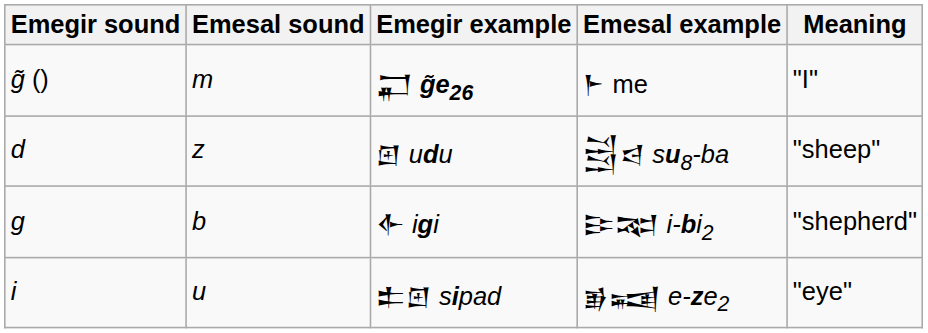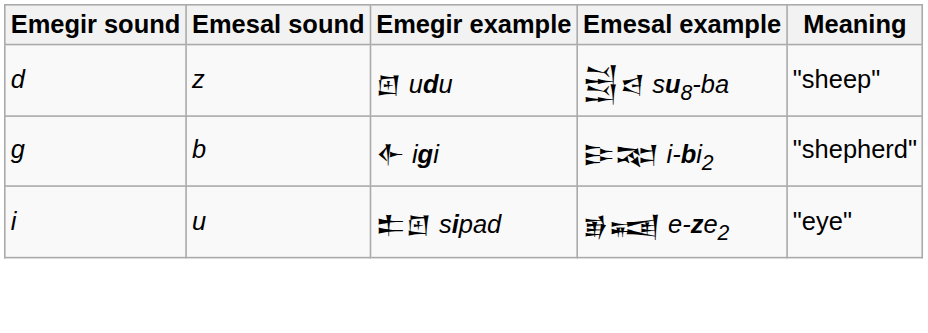 <table class="wikitable">
 <tr>
 <th>Emegir sound</th>
 <th>Emesal sound</th>
 <th>Emegir example</th>
 <th>Emesal example</th>
 <th>Meaning</th>
-</tr>
-<tr>
-<td><em>g̃</em> ()</td>
-<td><em>m</em></td>
-<td>𒂷 <strong><em>g̃<strong>e<sub>26</sub><em></td>
-<td>𒈨 </em></strong>m</strong>e</em></td>
-<td>"I"</td>
 </tr>
 <tr>
 <td><em>d</em></td>
 <td><em>z</em></td>
 <td>𒇻 <em>u<strong>d</strong>u</em></td>
 <td>𒁻𒁀 <em>s<strong>u</strong><sub>8</sub>-ba</em></td>
 <td>"sheep"</td>
 </tr>
 <tr>
 <td><em>g</em></td>
 <td><em>b</em></td>
 <td>𒅆 <em>i<strong>g</strong>i</em></td>
 <td>𒄿𒉈 <em>i-<strong>b</strong>i<sub>2</sub></em></td>
 <td>"shepherd"</td>
 </tr>
 <tr>
 <td><em>i</em></td>
 <td><em>u</em></td>
 <td>𒉺𒇻 <em>s<strong>i</strong>pad</em></td>
 <td>𒂊𒍢 <em>e-<strong>z</strong>e<sub>2</sub></em></td>
 <td>"eye"</td>
 </tr>
 </table>
